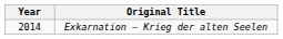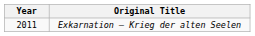 <table class="wikitable"  style="text-align:center; width:30%;">
 <tr>
 <th style="text-align:center; width:10%;">Year</th>
 <th style="text-align:center; width:45%;">Original Title</th>
 </tr>
 <tr>
-<td>2014</td>
+<td>2011</td>
 <td><em>Exkarnation – Krieg der alten Seelen</em></td>
 </tr>
 </table>
